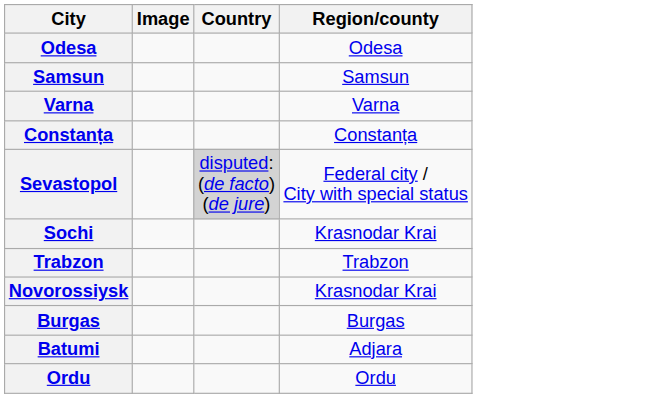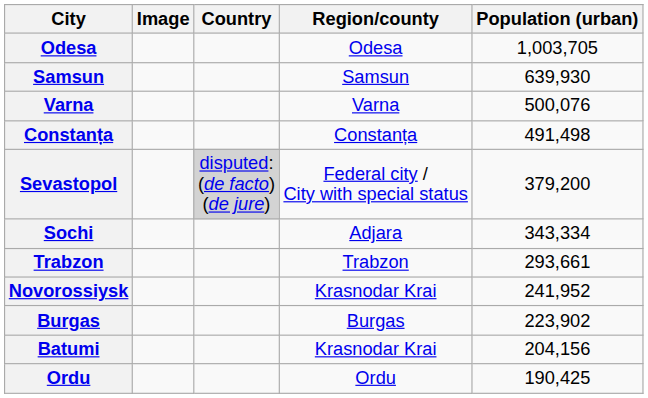 <table class="wikitable sortable" style="text-align:center;">
 <tr>
 <th scope="col">City</th>
 <th scope="col" class=unsortable>Image</th>
 <th scope="col">Country</th>
 <th scope="col">Region/county</th>
+<th scope="col">Population (urban)</th>
 </tr>
 <tr>
 <th scope="row"><a href='#'>Odesa</a></th>
 <td></td>
 <td></td>
 <td><a href='#'>Odesa</a></td>
+<td>1,003,705</td>
 </tr>
 <tr>
 <th scope="row"><a href='#'>Samsun</a></th>
 <td></td>
 <td></td>
 <td><a href='#'>Samsun</a></td>
+<td>639,930</td>
 </tr>
 <tr>
 <th scope="row"><a href='#'>Varna</a></th>
 <td></td>
 <td></td>
 <td><a href='#'>Varna</a></td>
+<td>500,076</td>
 </tr>
 <tr>
 <th scope="row"><a href='#'>Constanța</a></th>
 <td></td>
 <td></td>
 <td><a href='#'>Constanța</a></td>
+<td>491,498</td>
 </tr>
 <tr>
 <th scope="row"><a href='#'>Sevastopol</a></th>
 <td></td>
 <td style="background: lightgrey;"><a href='#'>disputed</a>:<br> (<em><a href='#'>de facto</a></em>)<br> (<em><a href='#'>de jure</a></em>)</td>
 <td><a href='#'>Federal city</a> /<br><a href='#'>City with special status</a></td>
+<td>379,200</td>
 </tr>
 <tr>
 <th scope="row"><a href='#'>Sochi</a></th>
 <td></td>
 <td></td>
-<td><a href='#'>Krasnodar Krai</a></td>
+<td><a href='#'>Adjara</a></td>
+<td>343,334</td>
 </tr>
 <tr>
 <th scope="row"><a href='#'>Trabzon</a></th>
 <td></td>
 <td></td>
 <td><a href='#'>Trabzon</a></td>
+<td>293,661</td>
 </tr>
 <tr>
 <th scope="row"><a href='#'>Novorossiysk</a></th>
 <td></td>
 <td></td>
 <td><a href='#'>Krasnodar Krai</a></td>
+<td>241,952</td>
 </tr>
 <tr>
 <th scope="row"><a href='#'>Burgas</a></th>
 <td></td>
 <td></td>
 <td><a href='#'>Burgas</a></td>
+<td>223,902</td>
 </tr>
 <tr>
 <th scope="row"><a href='#'>Batumi</a></th>
 <td></td>
 <td></td>
-<td><a href='#'>Adjara</a></td>
+<td><a href='#'>Krasnodar Krai</a></td>
+<td>204,156</td>
 </tr>
 <tr>
 <th scope="row"><a href='#'>Ordu</a></th>
 <td></td>
 <td></td>
 <td><a href='#'>Ordu</a></td>
+<td>190,425</td>
 </tr>
 </table>
